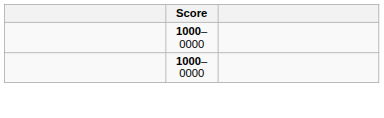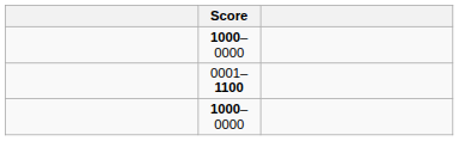 <table class="wikitable" style="text-align: center; font-size:90% ">
 <tr>
 <th align="right" width="200"></th>
 <th width="60">Score</th>
 <th align="left" width="200"></th>
 </tr>
 <tr>
 <td align="left"><strong></strong></td>
 <td><strong>1000</strong>–0000</td>
 <td align="left"></td>
 </tr>
 <tr>
+<td align="left"></td>
+<td>0001–<strong>1100</strong></td>
+<td align="left"><strong></strong></td>
+</tr>
+<tr>
 <td align="left"><strong></strong></td>
 <td><strong>1000</strong>–0000</td>
 <td align="left"></td>
 </tr>
 </table>
